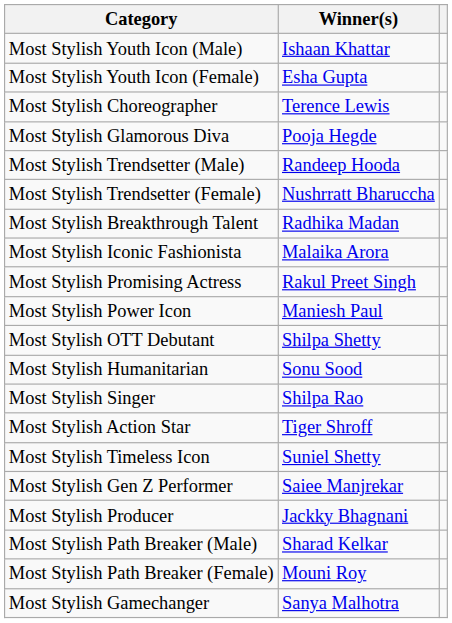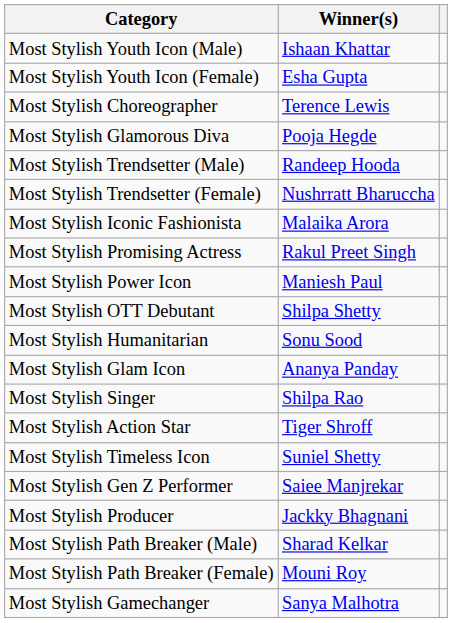 <table class="wikitable">
 <tr>
 <th>Category</th>
 <th>Winner(s)</th>
 <th></th>
 </tr>
 <tr>
 <td>Most Stylish Youth Icon (Male)</td>
 <td><a href='#'>Ishaan Khattar</a></td>
 <td></td>
 </tr>
 <tr>
 <td>Most Stylish Youth Icon (Female)</td>
 <td><a href='#'>Esha Gupta</a></td>
 <td></td>
 </tr>
 <tr>
 <td>Most Stylish Choreographer</td>
 <td><a href='#'>Terence Lewis</a></td>
 <td></td>
 </tr>
 <tr>
 <td>Most Stylish Glamorous Diva</td>
 <td><a href='#'>Pooja Hegde</a></td>
 <td></td>
 </tr>
 <tr>
 <td>Most Stylish Trendsetter (Male)</td>
 <td><a href='#'>Randeep Hooda</a></td>
 <td></td>
 </tr>
 <tr>
 <td>Most Stylish Trendsetter (Female)</td>
 <td><a href='#'>Nushrratt Bharuccha</a></td>
 <td></td>
 </tr>
 <tr>
-<td>Most Stylish Breakthrough Talent</td>
-<td><a href='#'>Radhika Madan</a></td>
-<td></td>
-</tr>
-<tr>
 <td>Most Stylish Iconic Fashionista</td>
 <td><a href='#'>Malaika Arora</a></td>
 <td></td>
 </tr>
 <tr>
 <td>Most Stylish Promising Actress</td>
 <td><a href='#'>Rakul Preet Singh</a></td>
 <td></td>
 </tr>
 <tr>
 <td>Most Stylish Power Icon</td>
 <td><a href='#'>Maniesh Paul</a></td>
 <td></td>
 </tr>
 <tr>
 <td>Most Stylish OTT Debutant</td>
 <td><a href='#'>Shilpa Shetty</a></td>
 <td></td>
 </tr>
 <tr>
 <td>Most Stylish Humanitarian</td>
 <td><a href='#'>Sonu Sood</a></td>
+<td></td>
+</tr>
+<tr>
+<td>Most Stylish Glam Icon</td>
+<td><a href='#'>Ananya Panday</a></td>
 <td></td>
 </tr>
 <tr>
 <td>Most Stylish Singer</td>
 <td><a href='#'>Shilpa Rao</a></td>
 <td></td>
 </tr>
 <tr>
 <td>Most Stylish Action Star</td>
 <td><a href='#'>Tiger Shroff</a></td>
 <td></td>
 </tr>
 <tr>
 <td>Most Stylish Timeless Icon</td>
 <td><a href='#'>Suniel Shetty</a></td>
 <td></td>
 </tr>
 <tr>
 <td>Most Stylish Gen Z Performer</td>
 <td><a href='#'>Saiee Manjrekar</a></td>
 <td></td>
 </tr>
 <tr>
 <td>Most Stylish Producer</td>
 <td><a href='#'>Jackky Bhagnani</a></td>
 <td></td>
 </tr>
 <tr>
 <td>Most Stylish Path Breaker (Male)</td>
 <td><a href='#'>Sharad Kelkar</a></td>
 <td></td>
 </tr>
 <tr>
 <td>Most Stylish Path Breaker (Female)</td>
 <td><a href='#'>Mouni Roy</a></td>
 <td></td>
 </tr>
 <tr>
 <td>Most Stylish Gamechanger</td>
 <td><a href='#'>Sanya Malhotra</a></td>
 <td></td>
 </tr>
 </table>
